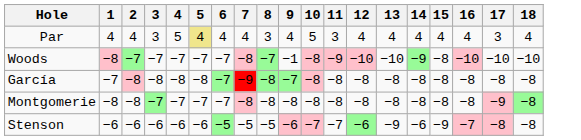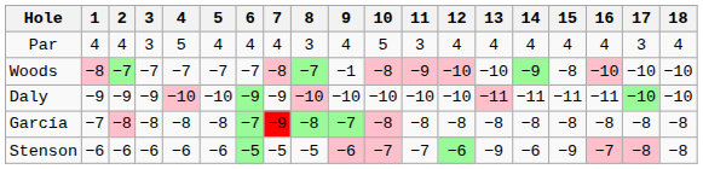 <table class="wikitable" style="text-align:center">
 <tr>
 <th>Hole</th>
 <th>1</th>
 <th>2</th>
 <th>3</th>
 <th>4</th>
 <th>5</th>
 <th>6</th>
 <th>7</th>
 <th>8</th>
 <th>9</th>
 <th>10</th>
 <th>11</th>
 <th>12</th>
 <th>13</th>
 <th>14</th>
 <th>15</th>
 <th>16</th>
 <th>17</th>
 <th>18</th>
 </tr>
 <tr>
 <td>Par</td>
 <td>4</td>
 <td>4</td>
 <td>3</td>
 <td>5</td>
-<td style="background: khaki;">4</td>
+<td>4</td>
 <td>4</td>
 <td>4</td>
 <td>3</td>
 <td>4</td>
 <td>5</td>
 <td>3</td>
 <td>4</td>
 <td>4</td>
 <td>4</td>
 <td>4</td>
 <td>4</td>
 <td>3</td>
 <td>4</td>
 </tr>
 <tr>
 <td align=left> Woods</td>
 <td style="background: Pink;">−8</td>
 <td style="background: PaleGreen;">−7</td>
 <td>−7</td>
 <td>−7</td>
 <td>−7</td>
 <td>−7</td>
 <td style="background: Pink;">−8</td>
 <td style="background: PaleGreen;">−7</td>
 <td>−1</td>
 <td style="background: Pink;">−8</td>
 <td style="background: Pink;">−9</td>
 <td style="background: Pink;">−10</td>
 <td>−10</td>
 <td style="background: PaleGreen;">−9</td>
 <td>−8</td>
 <td style="background: Pink;">−10</td>
 <td>−10</td>
 <td>−10</td>
 </tr>
 <tr>
+<td align=left> Daly</td>
+<td>−9</td>
+<td>−9</td>
+<td>−9</td>
+<td style="background: Pink;">−10</td>
+<td>−10</td>
+<td style="background: PaleGreen;">−9</td>
+<td>−9</td>
+<td style="background: Pink;">−10</td>
+<td>−10</td>
+<td>−10</td>
+<td>−10</td>
+<td>−10</td>
+<td style="background: Pink;">−11</td>
+<td>−11</td>
+<td>−11</td>
+<td>−11</td>
+<td style="background: PaleGreen;">−10</td>
+<td>−10</td>
+</tr>
+<tr>
 <td align=left> García</td>
 <td>−7</td>
 <td style="background: Pink;">−8</td>
 <td>−8</td>
 <td>−8</td>
 <td>−8</td>
 <td style="background: PaleGreen;">−7</td>
 <td style="background: Red;">−9</td>
 <td style="background: PaleGreen;">−8</td>
 <td style="background: PaleGreen;">−7</td>
 <td style="background: Pink;">−8</td>
 <td>−8</td>
 <td>−8</td>
 <td>−8</td>
 <td>−8</td>
 <td>−8</td>
 <td>−8</td>
 <td>−8</td>
 <td>−8</td>
-</tr>
-<tr>
-<td align=left> Montgomerie</td>
-<td>−8</td>
-<td>−8</td>
-<td style="background: PaleGreen;">−7</td>
-<td>−7</td>
-<td>−7</td>
-<td>−7</td>
-<td style="background: Pink;">−8</td>
-<td>−8</td>
-<td>−8</td>
-<td>−8</td>
-<td>−8</td>
-<td>−8</td>
-<td>−8</td>
-<td>−8</td>
-<td>−8</td>
-<td>−8</td>
-<td style="background: Pink;">−9</td>
-<td style="background: PaleGreen;">−8</td>
 </tr>
 <tr>
 <td align=left> Stenson</td>
 <td>−6</td>
 <td>−6</td>
 <td>−6</td>
 <td>−6</td>
 <td>−6</td>
 <td style="background: PaleGreen;">−5</td>
 <td>−5</td>
 <td>−5</td>
 <td style="background: Pink;">−6</td>
 <td style="background: Pink;">−7</td>
 <td>−7</td>
 <td style="background: PaleGreen;">−6</td>
 <td>−9</td>
 <td>−6</td>
 <td>−9</td>
 <td style="background: Pink;">−7</td>
 <td style="background: Pink;">−8</td>
 <td>−8</td>
 </tr>
 </table>
